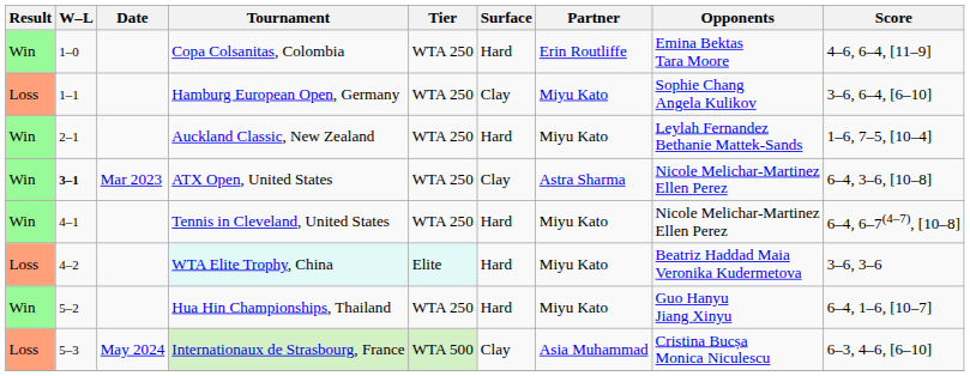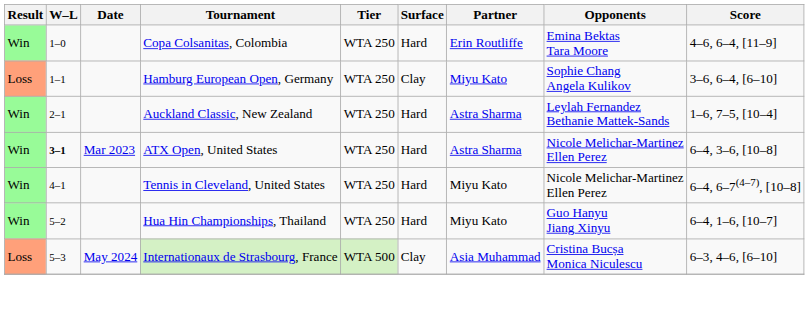 <table class="sortable wikitable style="font-size:97%">
 <tr>
 <th>Result</th>
 <th class=unsortable>W–L</th>
 <th>Date</th>
 <th>Tournament</th>
 <th>Tier</th>
 <th>Surface</th>
 <th>Partner</th>
 <th>Opponents</th>
 <th class=unsortable>Score</th>
 </tr>
 <tr>
 <td bgcolor=98FB98>Win</td>
 <td><small>1–0</small></td>
 <td><a href='#'></a></td>
 <td><a href='#'>Copa Colsanitas</a>, Colombia</td>
 <td>WTA 250</td>
 <td>Hard</td>
 <td> <a href='#'>Erin Routliffe</a></td>
 <td> <a href='#'>Emina Bektas</a> <br>  <a href='#'>Tara Moore</a></td>
 <td>4–6, 6–4, [11–9]</td>
 </tr>
 <tr>
 <td style="background:#ffa07a">Loss</td>
 <td><small>1–1</small></td>
 <td><a href='#'></a></td>
 <td><a href='#'>Hamburg European Open</a>, Germany</td>
 <td>WTA 250</td>
 <td>Clay</td>
 <td> <a href='#'>Miyu Kato</a></td>
 <td> <a href='#'>Sophie Chang</a> <br>  <a href='#'>Angela Kulikov</a></td>
 <td>3–6, 6–4, [6–10]</td>
 </tr>
 <tr>
 <td style="background:#98fb98;">Win</td>
 <td><small>2–1</small></td>
 <td><a href='#'></a></td>
 <td><a href='#'>Auckland Classic</a>, New Zealand</td>
 <td>WTA 250</td>
 <td>Hard</td>
-<td> Miyu Kato</td>
+<td> <a href='#'>Astra Sharma</a></td>
 <td> <a href='#'>Leylah Fernandez</a> <br>  <a href='#'>Bethanie Mattek-Sands</a></td>
 <td>1–6, 7–5, [10–4]</td>
 </tr>
 <tr>
 <td style="background:#98fb98;">Win</td>
 <td><strong><small>3–1</small></strong></td>
 <td><a href='#'>Mar 2023</a></td>
 <td><a href='#'>ATX Open</a>, United States</td>
 <td>WTA 250</td>
-<td>Clay</td>
+<td>Hard</td>
 <td> <a href='#'>Astra Sharma</a></td>
 <td> <a href='#'>Nicole Melichar-Martinez</a> <br>  <a href='#'>Ellen Perez</a></td>
 <td>6–4, 3–6, [10–8]</td>
 </tr>
 <tr>
 <td style="background:#98fb98;">Win</td>
 <td><small>4–1</small></td>
 <td><a href='#'></a></td>
 <td><a href='#'>Tennis in Cleveland</a>, United States</td>
 <td>WTA 250</td>
 <td>Hard</td>
 <td> Miyu Kato</td>
 <td> Nicole Melichar-Martinez <br>  Ellen Perez</td>
 <td>6–4, 6–7<sup>(4–7)</sup>, [10–8]</td>
-</tr>
-<tr>
-<td style="background:#ffa07a">Loss</td>
-<td><small>4–2</small></td>
-<td><a href='#'></a></td>
-<td bgcolor=e2faf7><a href='#'>WTA Elite Trophy</a>, China</td>
-<td bgcolor=e2faf7>Elite</td>
-<td>Hard</td>
-<td> Miyu Kato</td>
-<td> <a href='#'>Beatriz Haddad Maia</a> <br>  <a href='#'>Veronika Kudermetova</a></td>
-<td>3–6, 3–6</td>
 </tr>
 <tr>
 <td style="background:#98fb98;">Win</td>
 <td><small>5–2</small></td>
 <td><a href='#'></a></td>
 <td><a href='#'>Hua Hin Championships</a>, Thailand</td>
 <td>WTA 250</td>
 <td>Hard</td>
 <td> Miyu Kato</td>
 <td> <a href='#'>Guo Hanyu</a> <br>  <a href='#'>Jiang Xinyu</a></td>
 <td>6–4, 1–6, [10–7]</td>
 </tr>
 <tr>
 <td style="background:#ffa07a">Loss</td>
 <td><small>5–3</small></td>
 <td><a href='#'>May 2024</a></td>
 <td bgcolor=d4f1c5><a href='#'>Internationaux de Strasbourg</a>, France</td>
 <td bgcolor=d4f1c5>WTA 500</td>
 <td>Clay</td>
 <td> <a href='#'>Asia Muhammad</a></td>
 <td> <a href='#'>Cristina Bucșa</a> <br>  <a href='#'>Monica Niculescu</a></td>
 <td>6–3, 4–6, [6–10]</td>
 </tr>
 <tr>
 </tr>
 </table>
